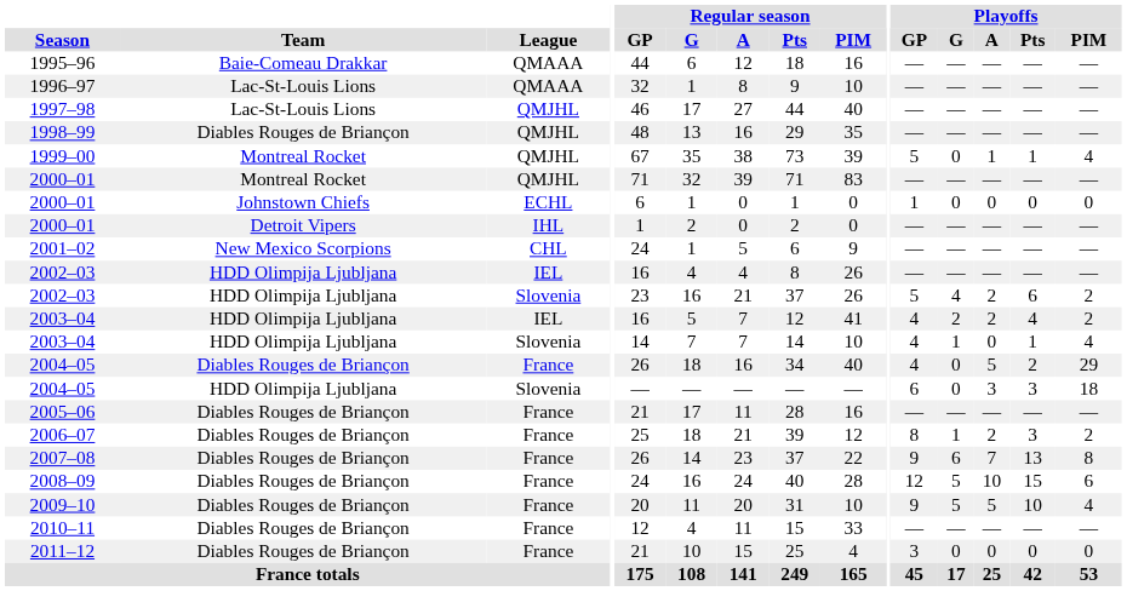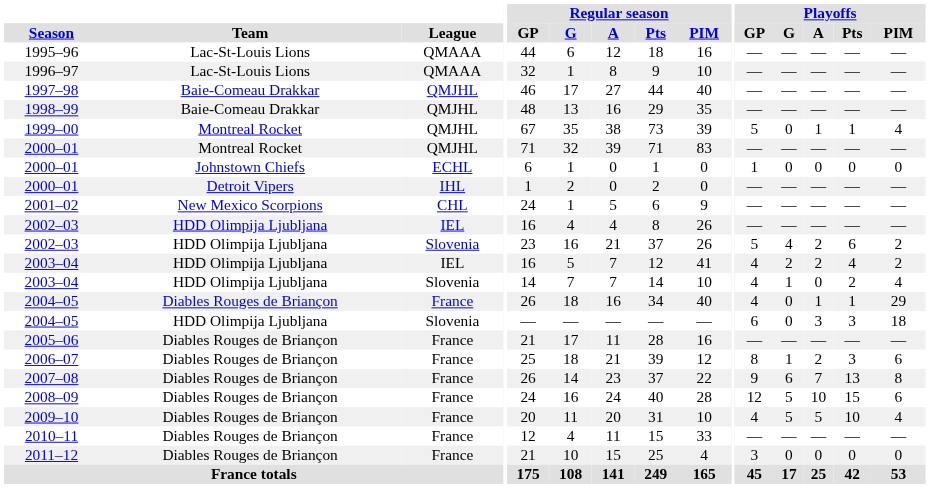 <table border="0" cellpadding="1" cellspacing="0" style="text-align:center; width:60em">
 <tr bgcolor="#e0e0e0">
 <th colspan="3" bgcolor="#ffffff"></th>
 <th rowspan="99" bgcolor="#ffffff"></th>
 <th colspan="5"><a href='#'>Regular season</a></th>
 <th rowspan="99" bgcolor="#ffffff"></th>
 <th colspan="5"><a href='#'>Playoffs</a></th>
 </tr>
 <tr bgcolor="#e0e0e0">
 <th><a href='#'>Season</a></th>
 <th>Team</th>
 <th>League</th>
 <th>GP</th>
 <th><a href='#'>G</a></th>
 <th><a href='#'>A</a></th>
 <th><a href='#'>Pts</a></th>
 <th><a href='#'>PIM</a></th>
 <th>GP</th>
 <th>G</th>
 <th>A</th>
 <th>Pts</th>
 <th>PIM</th>
 </tr>
 <tr>
 <td>1995–96</td>
-<td><a href='#'>Baie-Comeau Drakkar</a></td>
+<td>Lac-St-Louis Lions</td>
 <td>QMAAA</td>
 <td>44</td>
 <td>6</td>
 <td>12</td>
 <td>18</td>
 <td>16</td>
 <td>—</td>
 <td>—</td>
 <td>—</td>
 <td>—</td>
 <td>—</td>
 </tr>
 <tr bgcolor="#f0f0f0">
 <td>1996–97</td>
 <td>Lac-St-Louis Lions</td>
 <td>QMAAA</td>
 <td>32</td>
 <td>1</td>
 <td>8</td>
 <td>9</td>
 <td>10</td>
 <td>—</td>
 <td>—</td>
 <td>—</td>
 <td>—</td>
 <td>—</td>
 </tr>
 <tr>
 <td><a href='#'>1997–98</a></td>
-<td>Lac-St-Louis Lions</td>
+<td><a href='#'>Baie-Comeau Drakkar</a></td>
 <td><a href='#'>QMJHL</a></td>
 <td>46</td>
 <td>17</td>
 <td>27</td>
 <td>44</td>
 <td>40</td>
 <td>—</td>
 <td>—</td>
 <td>—</td>
 <td>—</td>
 <td>—</td>
 </tr>
 <tr bgcolor="#f0f0f0">
 <td><a href='#'>1998–99</a></td>
-<td>Diables Rouges de Briançon</td>
+<td>Baie-Comeau Drakkar</td>
 <td>QMJHL</td>
 <td>48</td>
 <td>13</td>
 <td>16</td>
 <td>29</td>
 <td>35</td>
 <td>—</td>
 <td>—</td>
 <td>—</td>
 <td>—</td>
 <td>—</td>
 </tr>
 <tr>
 <td><a href='#'>1999–00</a></td>
 <td><a href='#'>Montreal Rocket</a></td>
 <td>QMJHL</td>
 <td>67</td>
 <td>35</td>
 <td>38</td>
 <td>73</td>
 <td>39</td>
 <td>5</td>
 <td>0</td>
 <td>1</td>
 <td>1</td>
 <td>4</td>
 </tr>
 <tr bgcolor="#f0f0f0">
 <td><a href='#'>2000–01</a></td>
 <td>Montreal Rocket</td>
 <td>QMJHL</td>
 <td>71</td>
 <td>32</td>
 <td>39</td>
 <td>71</td>
 <td>83</td>
 <td>—</td>
 <td>—</td>
 <td>—</td>
 <td>—</td>
 <td>—</td>
 </tr>
 <tr>
 <td><a href='#'>2000–01</a></td>
 <td><a href='#'>Johnstown Chiefs</a></td>
 <td><a href='#'>ECHL</a></td>
 <td>6</td>
 <td>1</td>
 <td>0</td>
 <td>1</td>
 <td>0</td>
 <td>1</td>
 <td>0</td>
 <td>0</td>
 <td>0</td>
 <td>0</td>
 </tr>
 <tr bgcolor="#f0f0f0">
 <td><a href='#'>2000–01</a></td>
 <td><a href='#'>Detroit Vipers</a></td>
 <td><a href='#'>IHL</a></td>
 <td>1</td>
 <td>2</td>
 <td>0</td>
 <td>2</td>
 <td>0</td>
 <td>—</td>
 <td>—</td>
 <td>—</td>
 <td>—</td>
 <td>—</td>
 </tr>
 <tr>
 <td><a href='#'>2001–02</a></td>
 <td><a href='#'>New Mexico Scorpions</a></td>
 <td><a href='#'>CHL</a></td>
 <td>24</td>
 <td>1</td>
 <td>5</td>
 <td>6</td>
 <td>9</td>
 <td>—</td>
 <td>—</td>
 <td>—</td>
 <td>—</td>
 <td>—</td>
 </tr>
 <tr bgcolor="#f0f0f0">
 <td><a href='#'>2002–03</a></td>
 <td><a href='#'>HDD Olimpija Ljubljana</a></td>
 <td><a href='#'>IEL</a></td>
 <td>16</td>
 <td>4</td>
 <td>4</td>
 <td>8</td>
 <td>26</td>
 <td>—</td>
 <td>—</td>
 <td>—</td>
 <td>—</td>
 <td>—</td>
 </tr>
 <tr>
 <td><a href='#'>2002–03</a></td>
 <td>HDD Olimpija Ljubljana</td>
 <td><a href='#'>Slovenia</a></td>
 <td>23</td>
 <td>16</td>
 <td>21</td>
 <td>37</td>
 <td>26</td>
 <td>5</td>
 <td>4</td>
 <td>2</td>
 <td>6</td>
 <td>2</td>
 </tr>
 <tr bgcolor="#f0f0f0">
 <td><a href='#'>2003–04</a></td>
 <td>HDD Olimpija Ljubljana</td>
 <td>IEL</td>
 <td>16</td>
 <td>5</td>
 <td>7</td>
 <td>12</td>
 <td>41</td>
 <td>4</td>
 <td>2</td>
 <td>2</td>
 <td>4</td>
 <td>2</td>
 </tr>
 <tr>
 <td><a href='#'>2003–04</a></td>
 <td>HDD Olimpija Ljubljana</td>
 <td>Slovenia</td>
 <td>14</td>
 <td>7</td>
 <td>7</td>
 <td>14</td>
 <td>10</td>
 <td>4</td>
 <td>1</td>
 <td>0</td>
-<td>1</td>
+<td>2</td>
 <td>4</td>
 </tr>
 <tr bgcolor="#f0f0f0">
 <td><a href='#'>2004–05</a></td>
 <td><a href='#'>Diables Rouges de Briançon</a></td>
 <td><a href='#'>France</a></td>
 <td>26</td>
 <td>18</td>
 <td>16</td>
 <td>34</td>
 <td>40</td>
 <td>4</td>
 <td>0</td>
-<td>5</td>
-<td>2</td>
+<td>1</td>
+<td>1</td>
 <td>29</td>
 </tr>
 <tr>
 <td><a href='#'>2004–05</a></td>
 <td>HDD Olimpija Ljubljana</td>
 <td>Slovenia</td>
 <td>—</td>
 <td>—</td>
 <td>—</td>
 <td>—</td>
 <td>—</td>
 <td>6</td>
 <td>0</td>
 <td>3</td>
 <td>3</td>
 <td>18</td>
 </tr>
 <tr bgcolor="#f0f0f0">
 <td><a href='#'>2005–06</a></td>
 <td>Diables Rouges de Briançon</td>
 <td>France</td>
 <td>21</td>
 <td>17</td>
 <td>11</td>
 <td>28</td>
 <td>16</td>
 <td>—</td>
 <td>—</td>
 <td>—</td>
 <td>—</td>
 <td>—</td>
 </tr>
 <tr>
 <td><a href='#'>2006–07</a></td>
 <td>Diables Rouges de Briançon</td>
 <td>France</td>
 <td>25</td>
 <td>18</td>
 <td>21</td>
 <td>39</td>
 <td>12</td>
 <td>8</td>
 <td>1</td>
 <td>2</td>
 <td>3</td>
-<td>2</td>
+<td>6</td>
 </tr>
 <tr bgcolor="#f0f0f0">
 <td><a href='#'>2007–08</a></td>
 <td>Diables Rouges de Briançon</td>
 <td>France</td>
 <td>26</td>
 <td>14</td>
 <td>23</td>
 <td>37</td>
 <td>22</td>
 <td>9</td>
 <td>6</td>
 <td>7</td>
 <td>13</td>
 <td>8</td>
 </tr>
 <tr>
 <td><a href='#'>2008–09</a></td>
 <td>Diables Rouges de Briançon</td>
 <td>France</td>
 <td>24</td>
 <td>16</td>
 <td>24</td>
 <td>40</td>
 <td>28</td>
 <td>12</td>
 <td>5</td>
 <td>10</td>
 <td>15</td>
 <td>6</td>
 </tr>
 <tr bgcolor="#f0f0f0">
 <td><a href='#'>2009–10</a></td>
 <td>Diables Rouges de Briançon</td>
 <td>France</td>
 <td>20</td>
 <td>11</td>
 <td>20</td>
 <td>31</td>
 <td>10</td>
-<td>9</td>
+<td>4</td>
 <td>5</td>
 <td>5</td>
 <td>10</td>
 <td>4</td>
 </tr>
 <tr>
 <td><a href='#'>2010–11</a></td>
 <td>Diables Rouges de Briançon</td>
 <td>France</td>
 <td>12</td>
 <td>4</td>
 <td>11</td>
 <td>15</td>
 <td>33</td>
 <td>—</td>
 <td>—</td>
 <td>—</td>
 <td>—</td>
 <td>—</td>
 </tr>
 <tr bgcolor="#f0f0f0">
 <td><a href='#'>2011–12</a></td>
 <td>Diables Rouges de Briançon</td>
 <td>France</td>
 <td>21</td>
 <td>10</td>
 <td>15</td>
 <td>25</td>
 <td>4</td>
 <td>3</td>
 <td>0</td>
 <td>0</td>
 <td>0</td>
 <td>0</td>
 </tr>
 <tr>
 </tr>
 <tr ALIGN="center" bgcolor="#e0e0e0">
 <th colspan="3">France totals</th>
 <th ALIGN="center">175</th>
 <th ALIGN="center">108</th>
 <th ALIGN="center">141</th>
 <th ALIGN="center">249</th>
 <th ALIGN="center">165</th>
 <th ALIGN="center">45</th>
 <th ALIGN="center">17</th>
 <th ALIGN="center">25</th>
 <th ALIGN="center">42</th>
 <th ALIGN="center">53</th>
 </tr>
 </table>
